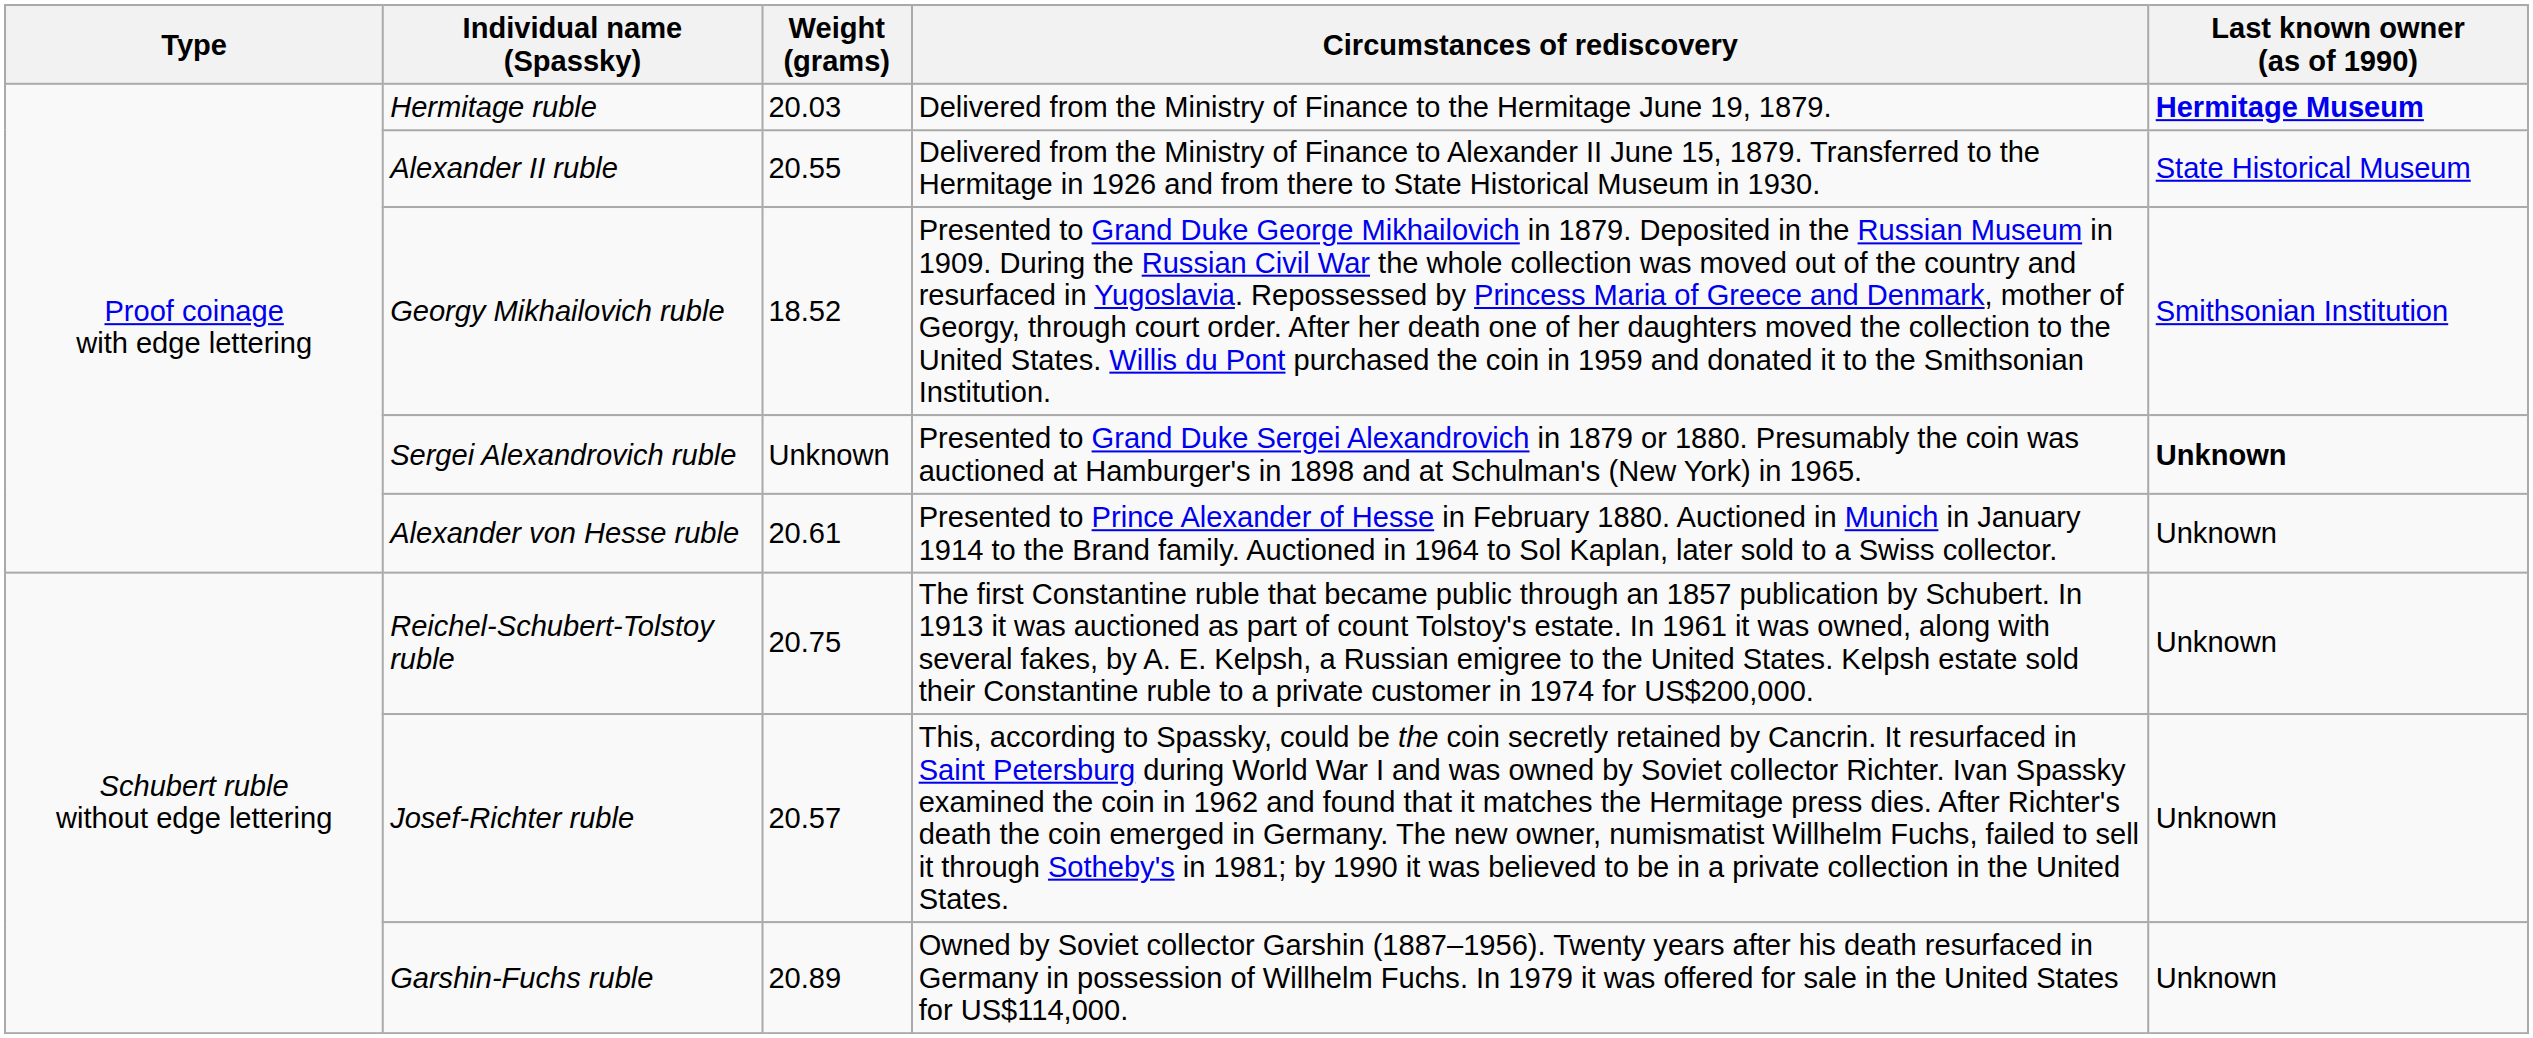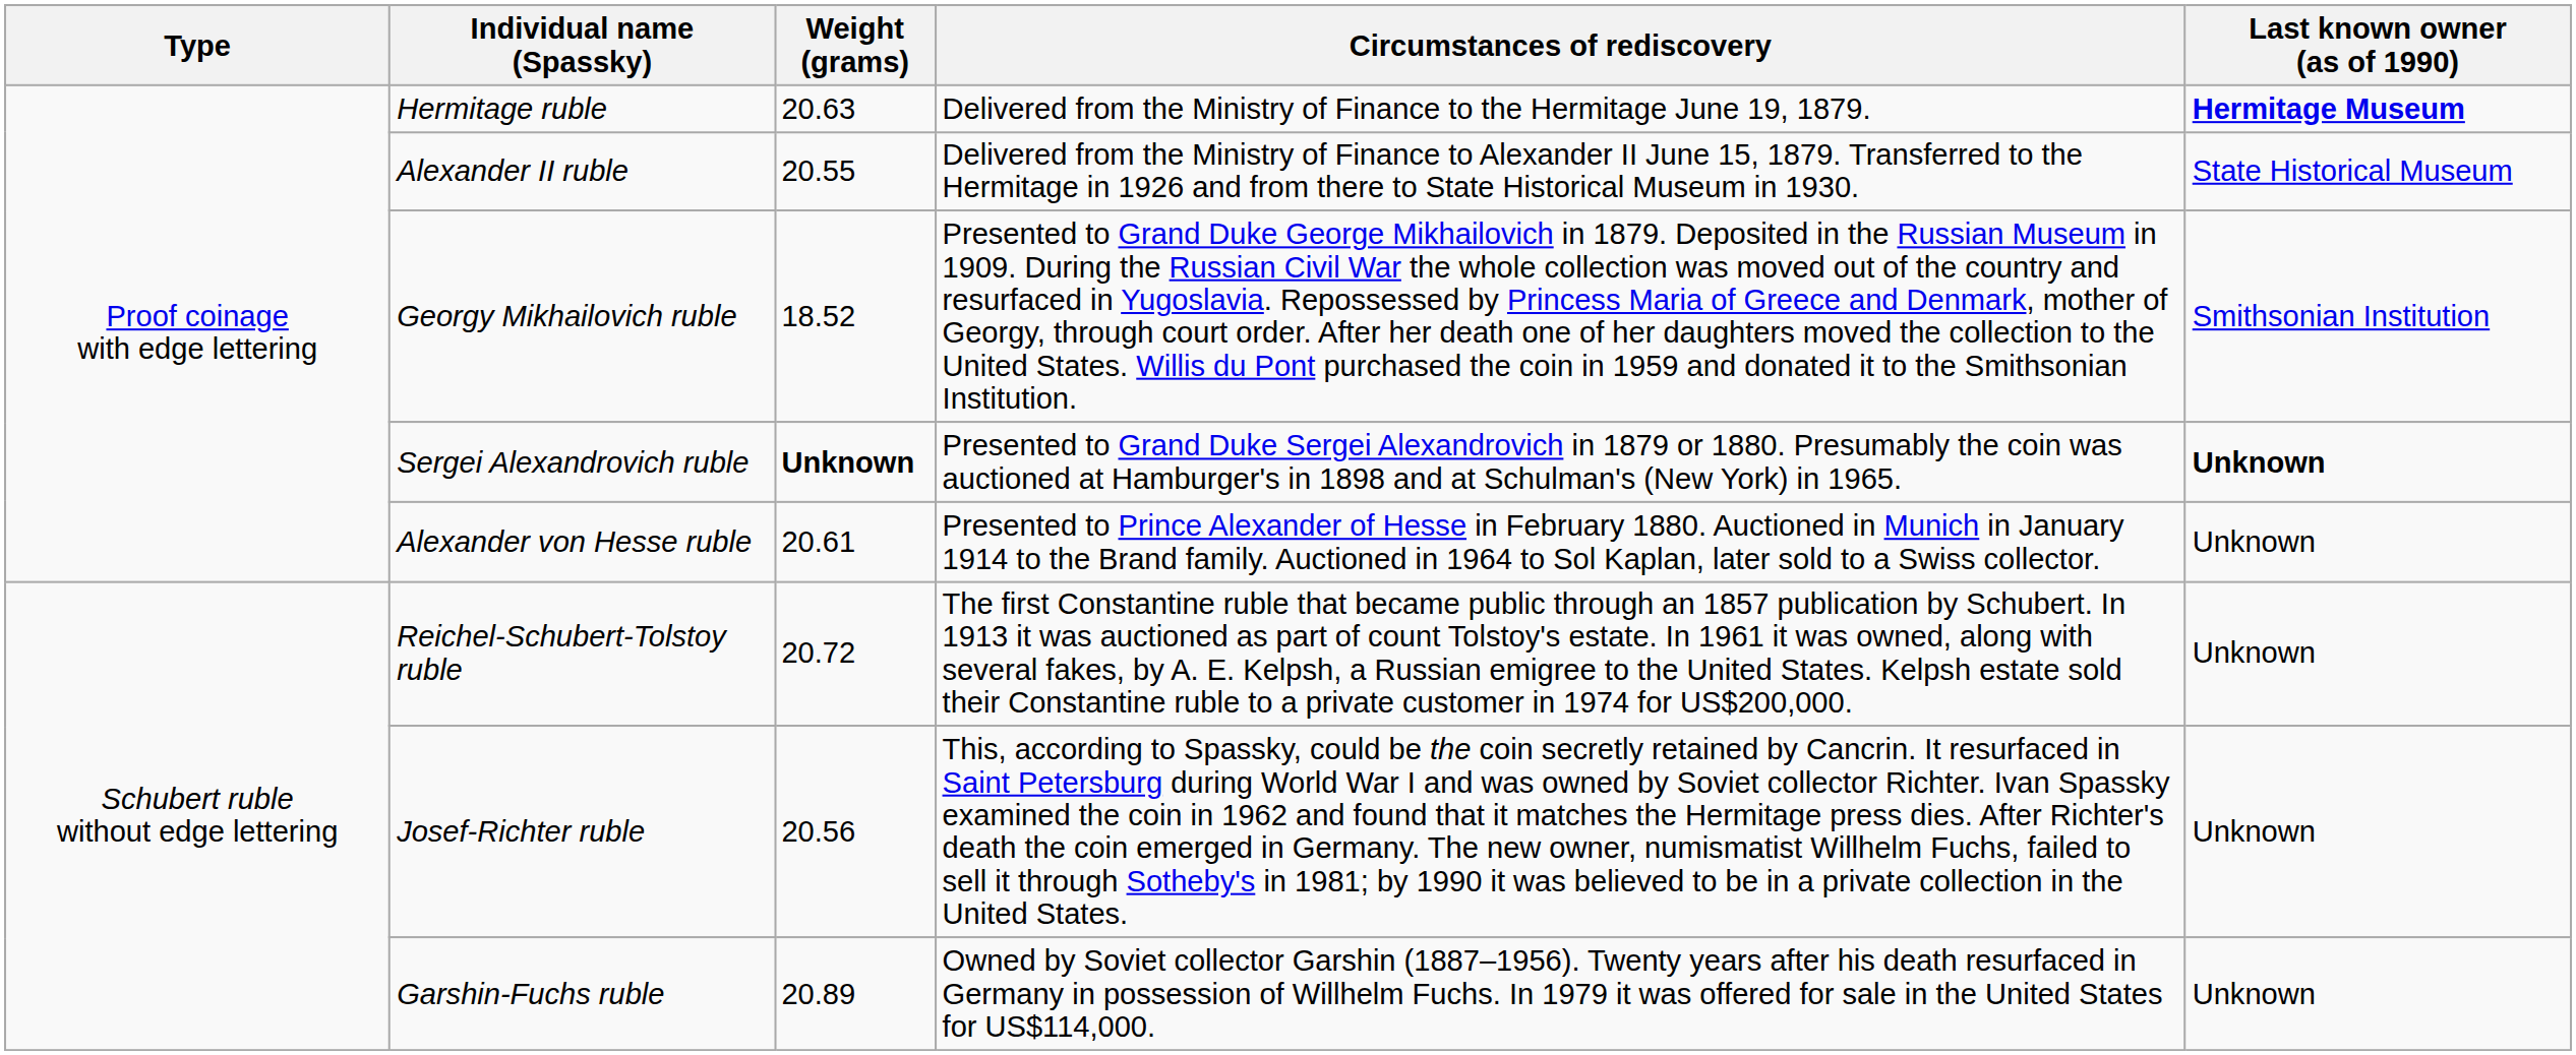 <table class="wikitable" style="font-size: 90%">
 <tr>
 <th style="width:15%">Type</th>
 <th style="width:15%">Individual name (Spassky)</th>
 <th>Weight (grams)</th>
 <th>Circumstances of rediscovery</th>
 <th style="width:15%">Last known owner<br>(as of 1990)</th>
 </tr>
 <tr>
 <td rowspan="5" align="center"><a href='#'>Proof coinage</a><br>with edge lettering</td>
 <td><em>Hermitage ruble</em></td>
-<td>20.03</td>
+<td>20.63</td>
 <td>Delivered from the Ministry of Finance to the Hermitage June 19, 1879.</td>
 <td><strong><a href='#'>Hermitage Museum</a></strong></td>
 </tr>
 <tr>
 <td><em>Alexander II ruble</em></td>
 <td>20.55</td>
 <td>Delivered from the Ministry of Finance to Alexander II June 15, 1879. Transferred to the Hermitage in 1926 and from there to State Historical Museum in 1930.</td>
 <td><a href='#'>State Historical Museum</a></td>
 </tr>
 <tr>
 <td><em>Georgy Mikhailovich ruble</em></td>
 <td>18.52</td>
 <td>Presented to <a href='#'>Grand Duke George Mikhailovich</a> in 1879. Deposited in the <a href='#'>Russian Museum</a> in 1909. During the <a href='#'>Russian Civil War</a> the whole collection was moved out of the country and resurfaced in <a href='#'>Yugoslavia</a>. Repossessed by <a href='#'>Princess Maria of Greece and Denmark</a>, mother of Georgy, through court order. After her death one of her daughters moved the collection to the United States. <a href='#'>Willis du Pont</a> purchased the coin in 1959 and donated it to the Smithsonian Institution.</td>
 <td><a href='#'>Smithsonian Institution</a></td>
 </tr>
 <tr>
 <td><em>Sergei Alexandrovich ruble</em></td>
-<td>Unknown</td>
+<td><strong>Unknown</strong></td>
 <td>Presented to <a href='#'>Grand Duke Sergei Alexandrovich</a> in 1879 or 1880. Presumably the coin was auctioned at Hamburger's in 1898 and at Schulman's (New York) in 1965.</td>
 <td><strong>Unknown</strong></td>
 </tr>
 <tr>
 <td><em>Alexander von Hesse ruble</em></td>
 <td>20.61</td>
 <td>Presented to <a href='#'>Prince Alexander of Hesse</a> in February 1880. Auctioned in <a href='#'>Munich</a> in January 1914 to the Brand family. Auctioned in 1964 to Sol Kaplan, later sold to a Swiss collector.</td>
 <td>Unknown</td>
 </tr>
 <tr>
 <td rowspan="3" align="center"><em>Schubert ruble</em><br>without edge lettering</td>
 <td><em>Reichel-Schubert-Tolstoy ruble</em></td>
-<td>20.75</td>
+<td>20.72</td>
 <td>The first Constantine ruble that became public through an 1857 publication by Schubert. In 1913 it was auctioned as part of count Tolstoy's estate. In 1961 it was owned, along with several fakes, by A. E. Kelpsh, a Russian emigree to the United States. Kelpsh estate sold their Constantine ruble to a private customer in 1974 for US$200,000.</td>
 <td>Unknown</td>
 </tr>
 <tr>
 <td><em>Josef-Richter ruble</em></td>
-<td>20.57</td>
+<td>20.56</td>
 <td>This, according to Spassky, could be <em>the</em> coin secretly retained by Cancrin. It resurfaced in <a href='#'>Saint Petersburg</a> during World War I and was owned by Soviet collector Richter. Ivan Spassky examined the coin in 1962 and found that it matches the Hermitage press dies. After Richter's death the coin emerged in Germany. The new owner, numismatist Willhelm Fuchs, failed to sell it through <a href='#'>Sotheby's</a> in 1981; by 1990 it was believed to be in a private collection in the United States.</td>
 <td>Unknown</td>
 </tr>
 <tr>
 <td><em>Garshin-Fuchs ruble</em></td>
 <td>20.89</td>
 <td>Owned by Soviet collector Garshin (1887–1956). Twenty years after his death resurfaced in Germany in possession of Willhelm Fuchs. In 1979 it was offered for sale in the United States for US$114,000.</td>
 <td>Unknown</td>
 </tr>
 </table>
